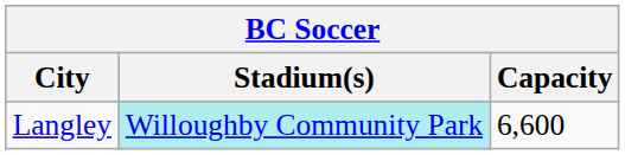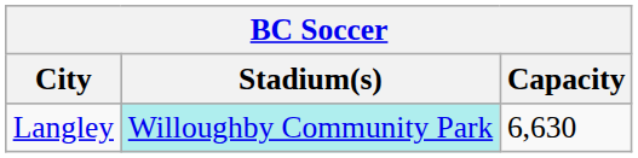 <table class="wikitable">
 <tr>
 <th colspan="3"> <a href='#'>BC Soccer</a></th>
 </tr>
 <tr>
 <th>City</th>
 <th>Stadium(s)</th>
 <th>Capacity</th>
 </tr>
 <tr>
 <td> <a href='#'>Langley</a></td>
 <td style="background: paleturquoise;"><a href='#'>Willoughby Community Park</a></td>
-<td>6,600</td>
+<td>6,630</td>
 </tr>
 </table>
